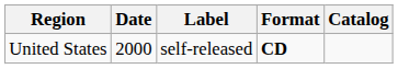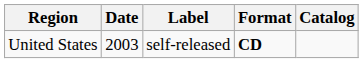 <table class="wikitable">
 <tr>
 <th>Region</th>
 <th>Date</th>
 <th>Label</th>
 <th>Format</th>
 <th>Catalog</th>
 </tr>
 <tr>
 <td>United States</td>
-<td>2000</td>
+<td>2003</td>
 <td>self-released</td>
 <td><strong>CD</strong></td>
 <td></td>
 </tr>
 </table>
